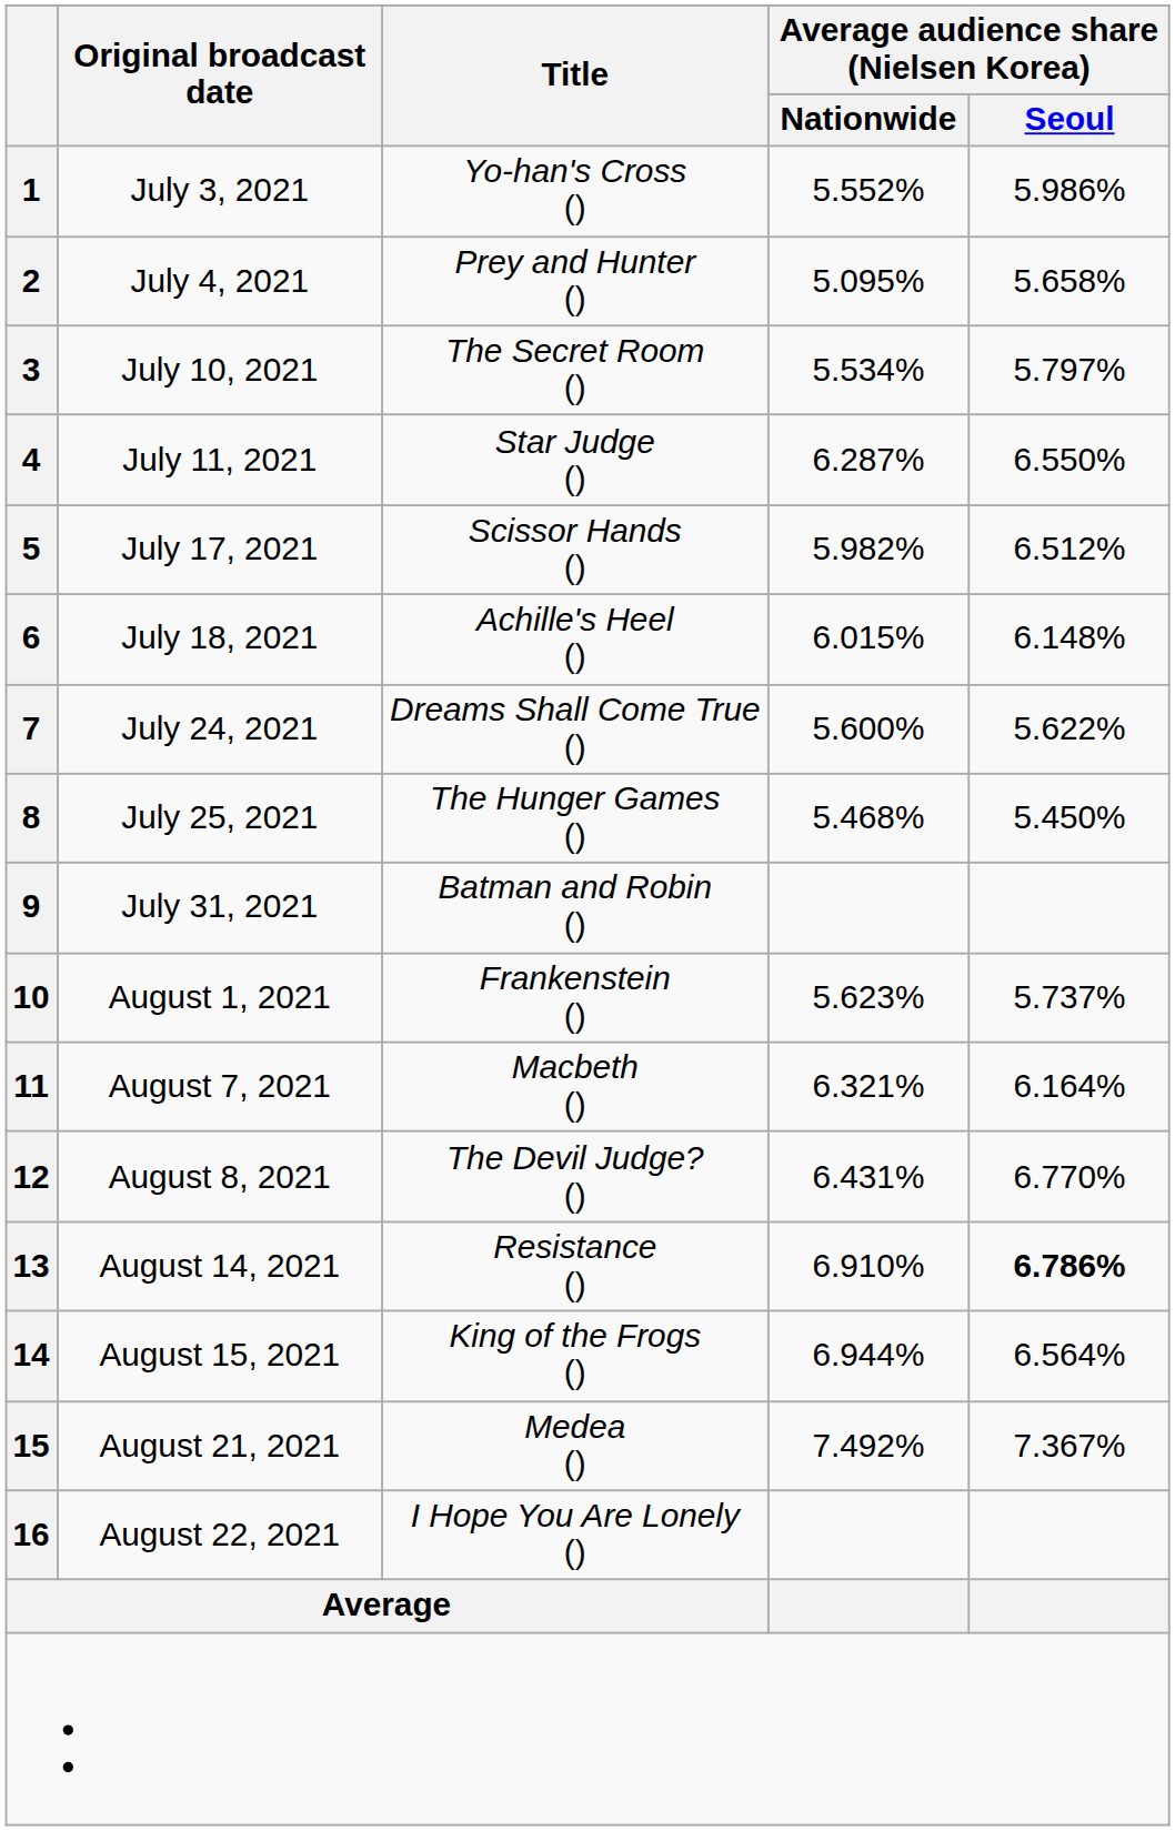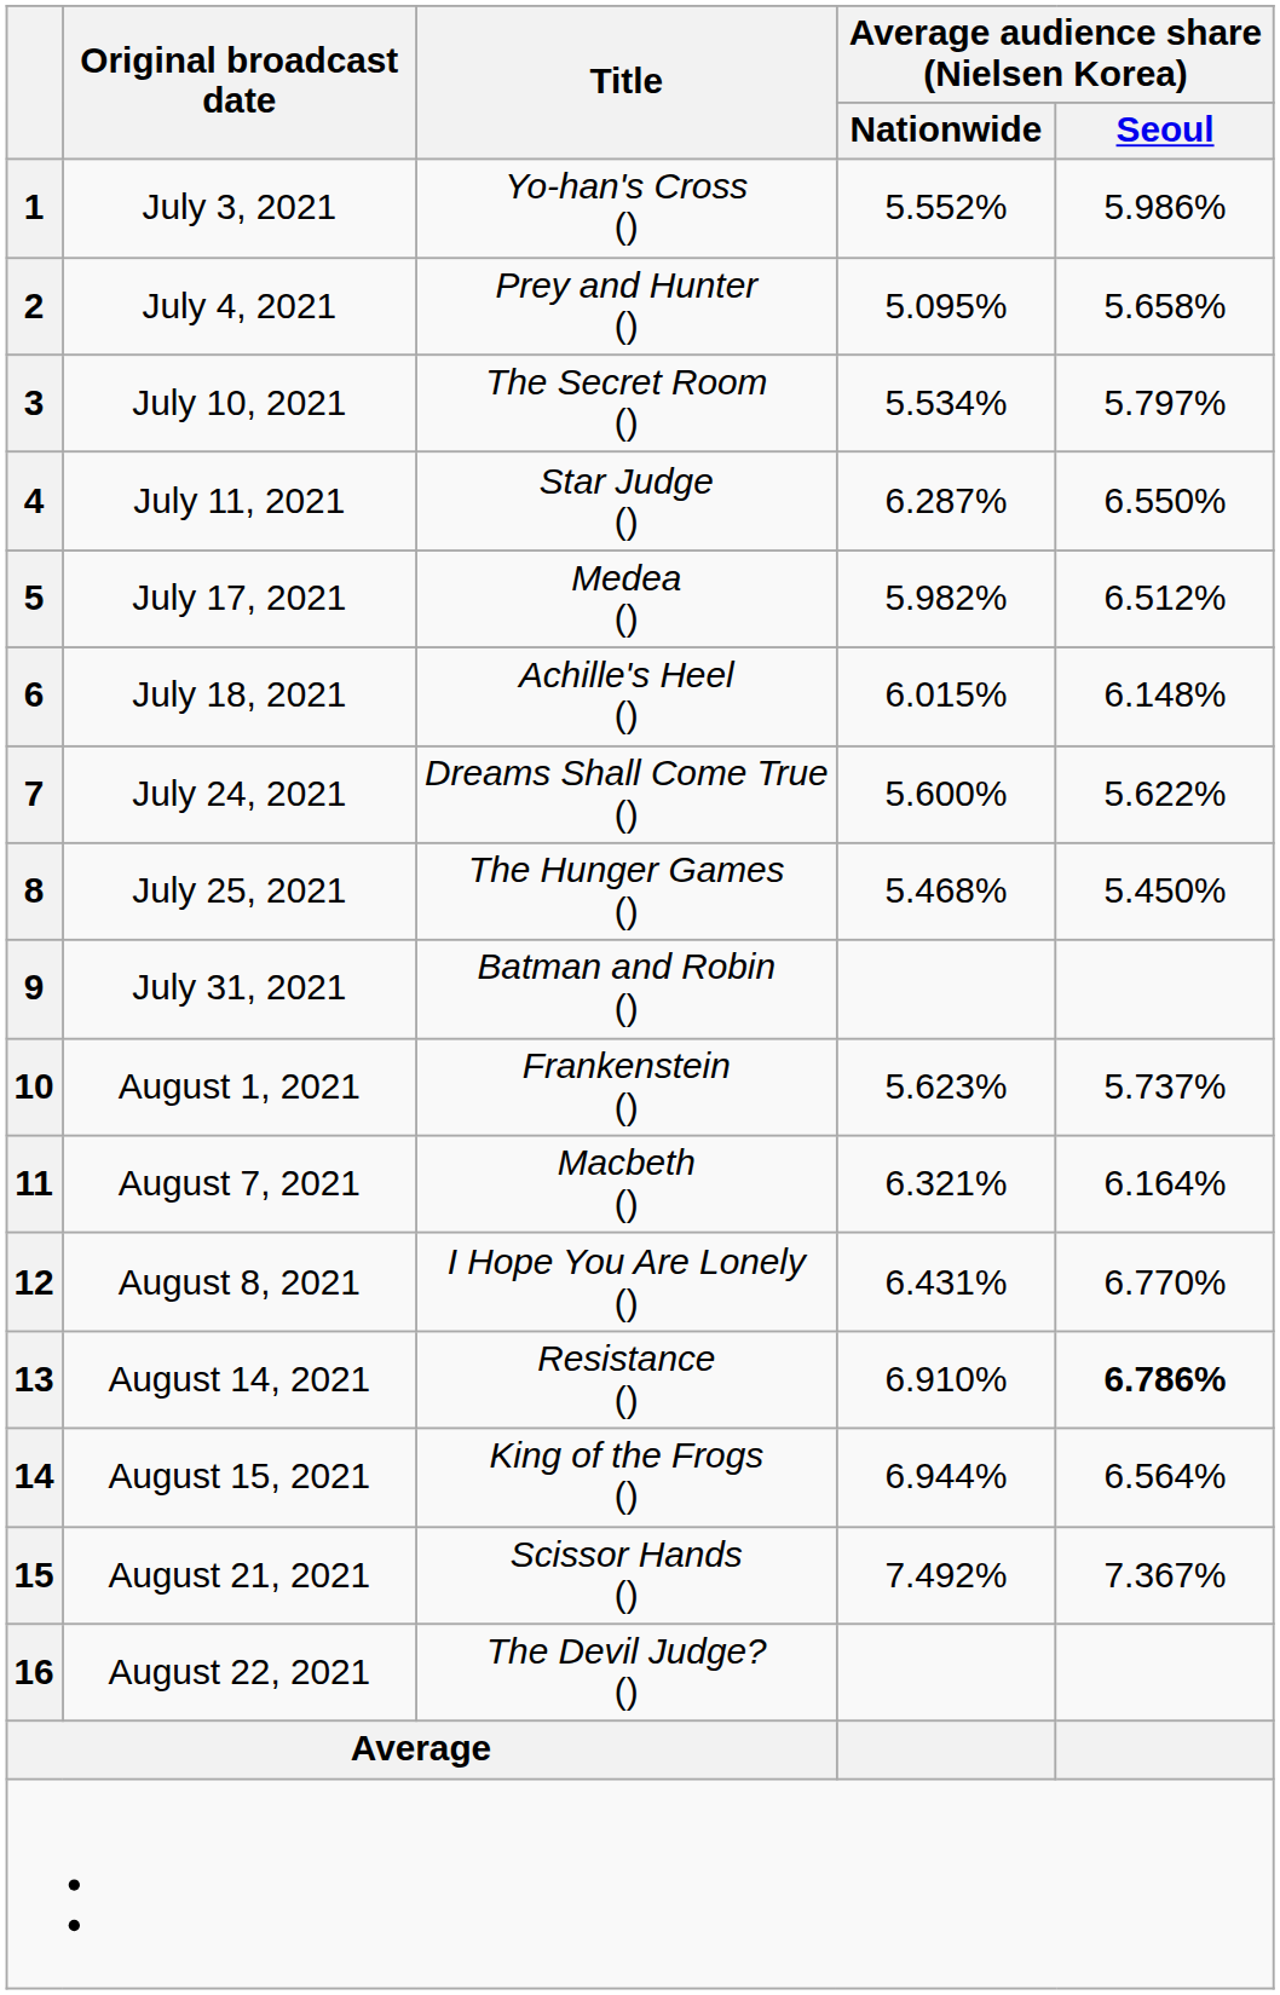 <table class="wikitable" style="text-align:center;max-width:700px; margin-left: auto; margin-right: auto; border: none;">
 <tr>
 </tr>
 <tr>
 <th rowspan="2"></th>
 <th rowspan="2" width="150">Original broadcast date</th>
 <th rowspan="2">Title</th>
 <th colspan="2">Average audience share<br>(Nielsen Korea)</th>
 </tr>
 <tr>
 <th width="90">Nationwide</th>
 <th width="90"><a href='#'>Seoul</a></th>
 </tr>
 <tr>
 <th>1</th>
 <td>July 3, 2021</td>
 <td><em>Yo-han's Cross</em><br>()</td>
 <td>5.552% </td>
 <td>5.986% </td>
 </tr>
 <tr>
 <th>2</th>
 <td>July 4, 2021</td>
 <td><em>Prey and Hunter</em><br>()</td>
 <td>5.095% </td>
 <td>5.658% </td>
 </tr>
 <tr>
 <th>3</th>
 <td>July 10, 2021</td>
 <td><em>The Secret Room</em><br>()</td>
 <td>5.534% </td>
 <td>5.797% </td>
 </tr>
 <tr>
 <th>4</th>
 <td>July 11, 2021</td>
 <td><em>Star Judge</em><br>()</td>
 <td>6.287% </td>
 <td>6.550% </td>
 </tr>
 <tr>
 <th>5</th>
 <td>July 17, 2021</td>
-<td><em>Scissor Hands</em><br>()</td>
+<td><em>Medea</em><br>()</td>
 <td>5.982% </td>
 <td>6.512% </td>
 </tr>
 <tr>
 <th>6</th>
 <td>July 18, 2021</td>
 <td><em>Achille's Heel</em><br>()</td>
 <td>6.015% </td>
 <td>6.148% </td>
 </tr>
 <tr>
 <th>7</th>
 <td>July 24, 2021</td>
 <td><em>Dreams Shall Come True</em><br>()</td>
 <td>5.600% </td>
 <td>5.622% </td>
 </tr>
 <tr>
 <th>8</th>
 <td>July 25, 2021</td>
 <td><em>The Hunger Games</em><br>()</td>
 <td>5.468% </td>
 <td>5.450% </td>
 </tr>
 <tr>
 <th>9</th>
 <td>July 31, 2021</td>
 <td><em>Batman and Robin</em><br>()</td>
 <td> </td>
 <td> </td>
 </tr>
 <tr>
 <th>10</th>
 <td>August 1, 2021</td>
 <td><em>Frankenstein</em><br>()</td>
 <td>5.623% </td>
 <td>5.737% </td>
 </tr>
 <tr>
 <th>11</th>
 <td>August 7, 2021</td>
 <td><em>Macbeth</em><br>()</td>
 <td>6.321% </td>
 <td>6.164% </td>
 </tr>
 <tr>
 <th>12</th>
 <td>August 8, 2021</td>
-<td><em>The Devil Judge?</em><br>()</td>
+<td><em>I Hope You Are Lonely</em><br>()</td>
 <td>6.431% </td>
 <td>6.770% </td>
 </tr>
 <tr>
 <th>13</th>
 <td>August 14, 2021</td>
 <td><em>Resistance</em><br>()</td>
 <td>6.910% </td>
 <td><strong>6.786% </strong></td>
 </tr>
 <tr>
 <th>14</th>
 <td>August 15, 2021</td>
 <td><em>King of the Frogs</em><br>()</td>
 <td>6.944% </td>
 <td>6.564% </td>
 </tr>
 <tr>
 <th>15</th>
 <td>August 21, 2021</td>
-<td><em>Medea</em><br>()</td>
+<td><em>Scissor Hands</em><br>()</td>
 <td>7.492% </td>
 <td>7.367% </td>
 </tr>
 <tr>
 <th>16</th>
 <td>August 22, 2021</td>
-<td><em>I Hope You Are Lonely</em><br>()</td>
+<td><em>The Devil Judge?</em><br>()</td>
 <td> </td>
 <td> </td>
 </tr>
 <tr>
 <th colspan="3">Average</th>
 <th></th>
 <th></th>
 </tr>
 <tr>
 <td colspan="5"><br><ul><li></li><li></li></ul></td>
 </tr>
 </table>
